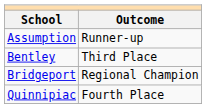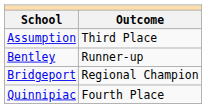 <table class="wikitable" style="float:left; margin-right:1em;">
 <tr>
 <th colspan="3" style="background:#ffdead;"></th>
 </tr>
 <tr>
 <th>School</th>
 <th>Outcome</th>
 </tr>
 <tr>
 <td><a href='#'>Assumption</a></td>
-<td>Runner-up</td>
+<td>Third  Place</td>
 </tr>
 <tr>
 <td><a href='#'>Bentley</a></td>
-<td>Third  Place</td>
+<td>Runner-up</td>
 </tr>
 <tr>
 <td><a href='#'>Bridgeport</a></td>
 <td>Regional Champion</td>
 </tr>
 <tr>
 <td><a href='#'>Quinnipiac</a></td>
 <td>Fourth Place</td>
 </tr>
 </table>
